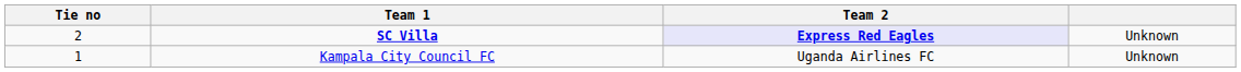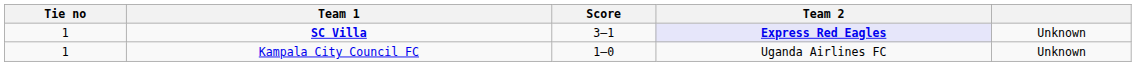 <table class="wikitable" style="text-align:center; width:80%; font-size:100%">
 <tr>
 <th style= width="80px">Tie no</th>
 <th style= width="300px">Team 1</th>
+<th style= width="80px">Score</th>
 <th style= width="300px">Team 2</th>
 <th style= width="300px"></th>
 </tr>
 <tr>
-<td>2</td>
+<td>1</td>
 <td><strong><a href='#'>SC Villa</a></strong></td>
+<td>3–1</td>
 <td style="background: lavender;"><strong><a href='#'>Express Red Eagles</a></strong></td>
 <td>Unknown</td>
 </tr>
 <tr>
 <td>1</td>
 <td><a href='#'>Kampala City Council FC</a></td>
+<td>1–0</td>
 <td>Uganda Airlines FC</td>
 <td>Unknown</td>
 </tr>
 </table>
